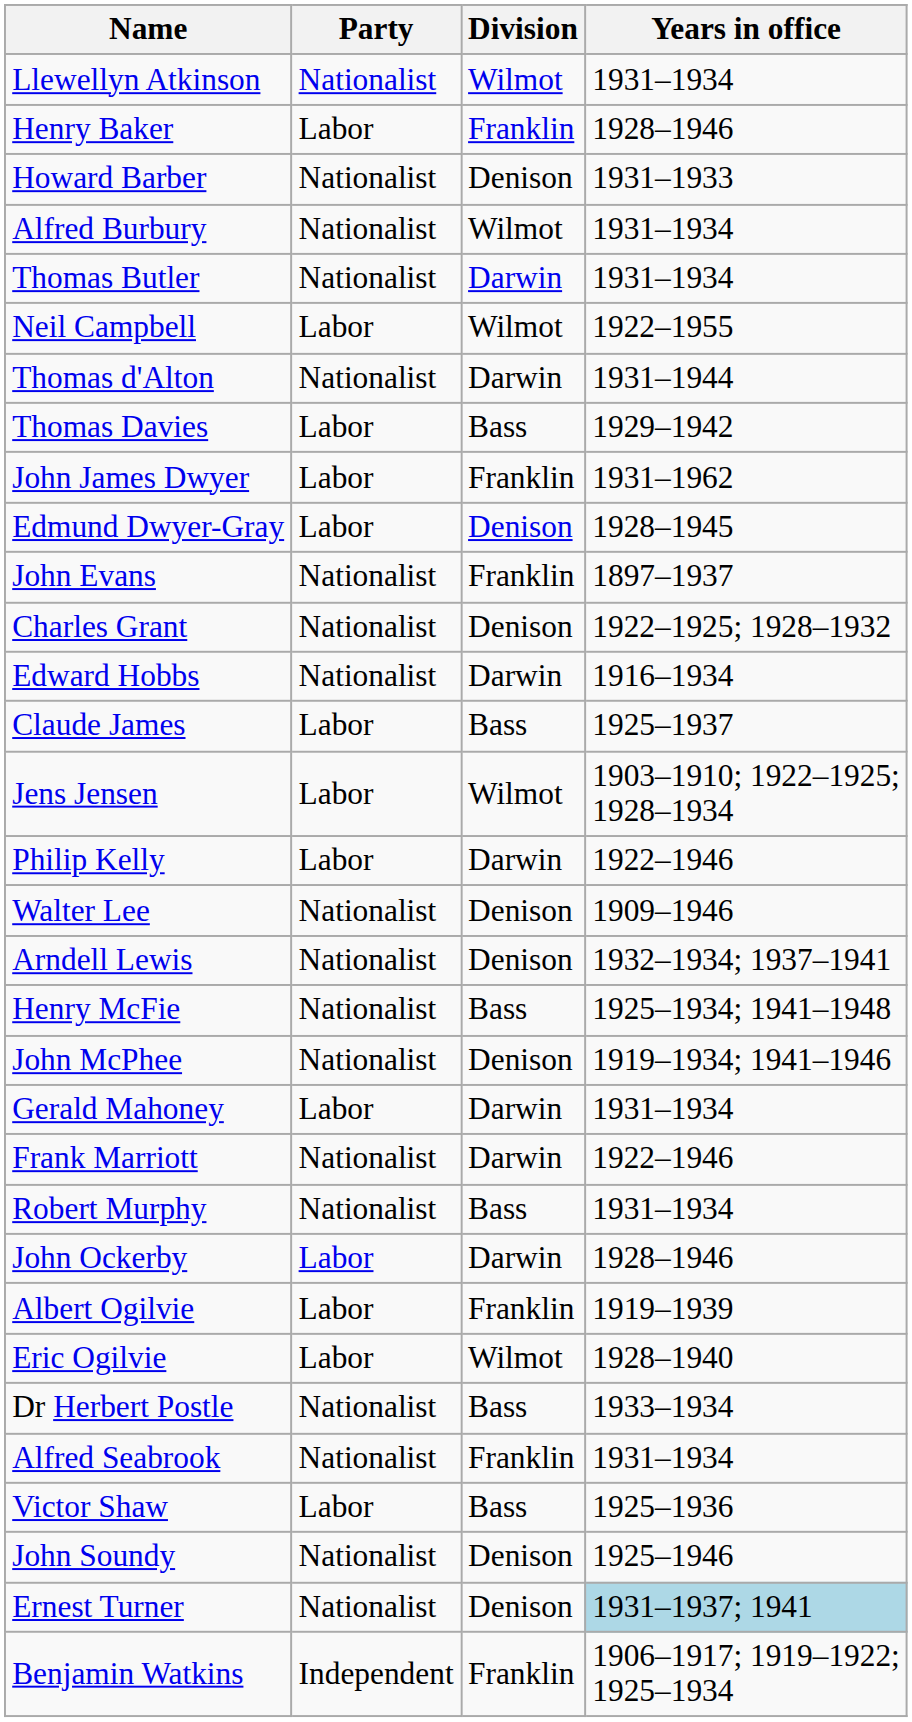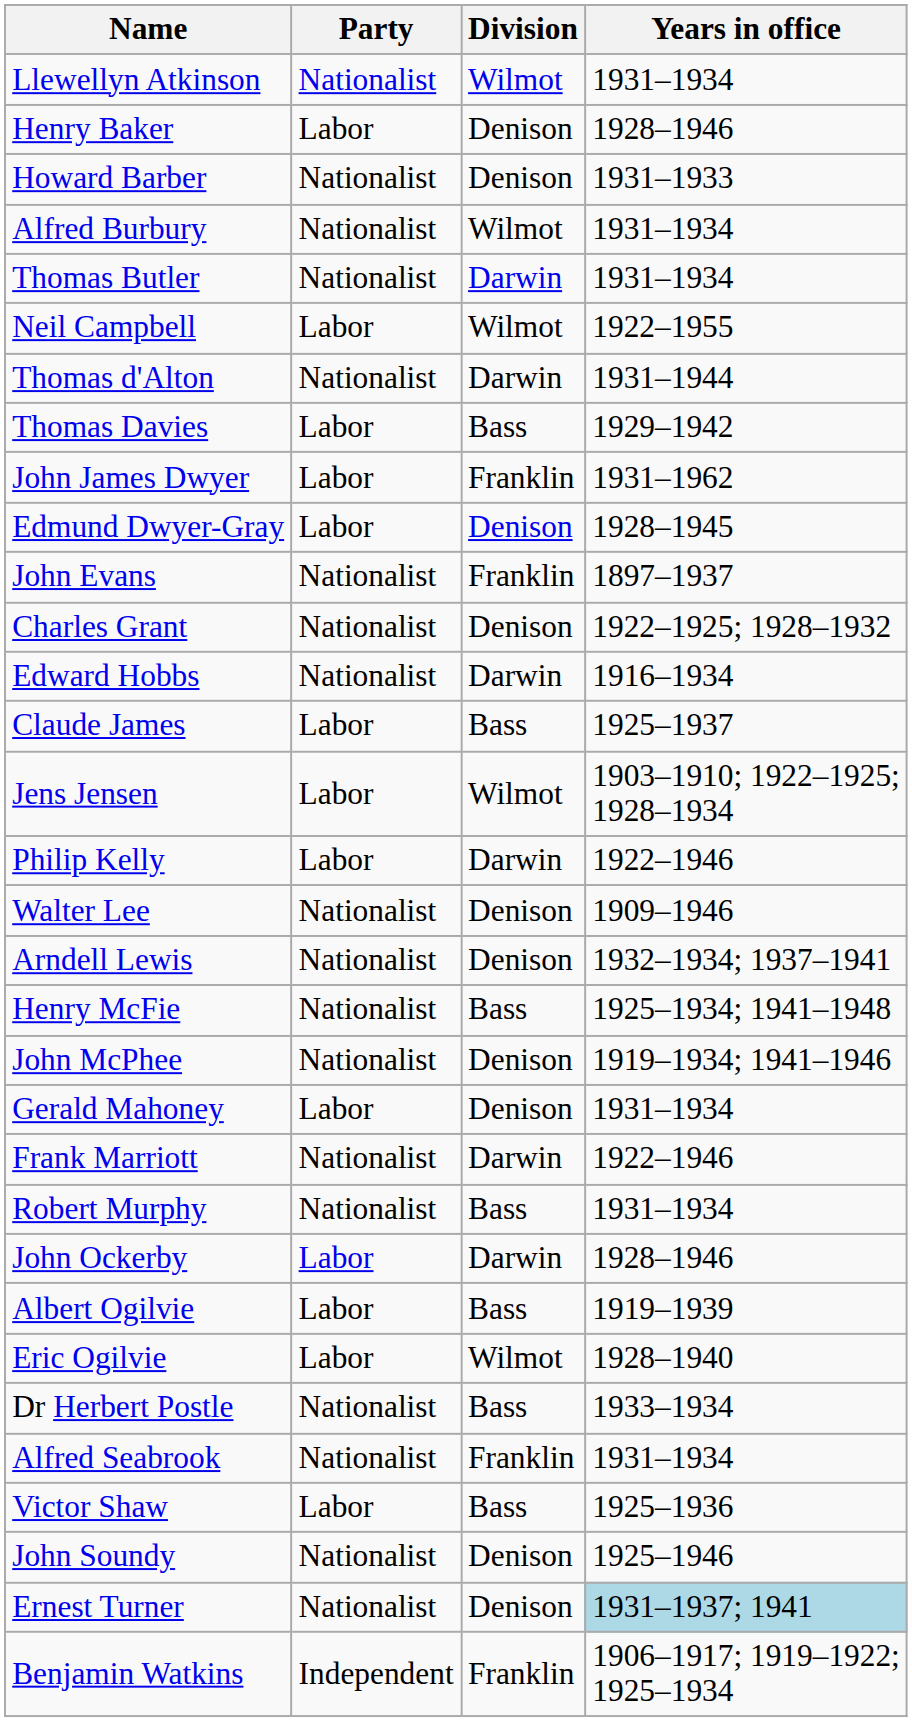 <table class="wikitable sortable">
 <tr>
 <th><strong>Name</strong></th>
 <th><strong>Party</strong></th>
 <th><strong>Division</strong></th>
 <th><strong>Years in office</strong></th>
 </tr>
 <tr>
 <td><a href='#'>Llewellyn Atkinson</a></td>
 <td><a href='#'>Nationalist</a></td>
 <td><a href='#'>Wilmot</a></td>
 <td>1931–1934</td>
 </tr>
 <tr>
 <td><a href='#'>Henry Baker</a></td>
 <td>Labor</td>
-<td><a href='#'>Franklin</a></td>
+<td>Denison</td>
 <td>1928–1946</td>
 </tr>
 <tr>
 <td><a href='#'>Howard Barber</a></td>
 <td>Nationalist</td>
 <td>Denison</td>
 <td>1931–1933</td>
 </tr>
 <tr>
 <td><a href='#'>Alfred Burbury</a></td>
 <td>Nationalist</td>
 <td>Wilmot</td>
 <td>1931–1934</td>
 </tr>
 <tr>
 <td><a href='#'>Thomas Butler</a></td>
 <td>Nationalist</td>
 <td><a href='#'>Darwin</a></td>
 <td>1931–1934</td>
 </tr>
 <tr>
 <td><a href='#'>Neil Campbell</a></td>
 <td>Labor</td>
 <td>Wilmot</td>
 <td>1922–1955</td>
 </tr>
 <tr>
 <td><a href='#'>Thomas d'Alton</a></td>
 <td>Nationalist</td>
 <td>Darwin</td>
 <td>1931–1944</td>
 </tr>
 <tr>
 <td><a href='#'>Thomas Davies</a></td>
 <td>Labor</td>
 <td>Bass</td>
 <td>1929–1942</td>
 </tr>
 <tr>
 <td><a href='#'>John James Dwyer</a></td>
 <td>Labor</td>
 <td>Franklin</td>
 <td>1931–1962</td>
 </tr>
 <tr>
 <td><a href='#'>Edmund Dwyer-Gray</a></td>
 <td>Labor</td>
 <td><a href='#'>Denison</a></td>
 <td>1928–1945</td>
 </tr>
 <tr>
 <td><a href='#'>John Evans</a></td>
 <td>Nationalist</td>
 <td>Franklin</td>
 <td>1897–1937</td>
 </tr>
 <tr>
 <td><a href='#'>Charles Grant</a></td>
 <td>Nationalist</td>
 <td>Denison</td>
 <td>1922–1925; 1928–1932</td>
 </tr>
 <tr>
 <td><a href='#'>Edward Hobbs</a></td>
 <td>Nationalist</td>
 <td>Darwin</td>
 <td>1916–1934</td>
 </tr>
 <tr>
 <td><a href='#'>Claude James</a></td>
 <td>Labor</td>
 <td>Bass</td>
 <td>1925–1937</td>
 </tr>
 <tr>
 <td><a href='#'>Jens Jensen</a></td>
 <td>Labor</td>
 <td>Wilmot</td>
 <td>1903–1910; 1922–1925;<br>1928–1934</td>
 </tr>
 <tr>
 <td><a href='#'>Philip Kelly</a></td>
 <td>Labor</td>
 <td>Darwin</td>
 <td>1922–1946</td>
 </tr>
 <tr>
 <td><a href='#'>Walter Lee</a></td>
 <td>Nationalist</td>
 <td>Denison</td>
 <td>1909–1946</td>
 </tr>
 <tr>
 <td><a href='#'>Arndell Lewis</a></td>
 <td>Nationalist</td>
 <td>Denison</td>
 <td>1932–1934; 1937–1941</td>
 </tr>
 <tr>
 <td><a href='#'>Henry McFie</a></td>
 <td>Nationalist</td>
 <td>Bass</td>
 <td>1925–1934; 1941–1948</td>
 </tr>
 <tr>
 <td><a href='#'>John McPhee</a></td>
 <td>Nationalist</td>
 <td>Denison</td>
 <td>1919–1934; 1941–1946</td>
 </tr>
 <tr>
 <td><a href='#'>Gerald Mahoney</a></td>
 <td>Labor</td>
-<td>Darwin</td>
+<td>Denison</td>
 <td>1931–1934</td>
 </tr>
 <tr>
 <td><a href='#'>Frank Marriott</a></td>
 <td>Nationalist</td>
 <td>Darwin</td>
 <td>1922–1946</td>
 </tr>
 <tr>
 <td><a href='#'>Robert Murphy</a></td>
 <td>Nationalist</td>
 <td>Bass</td>
 <td>1931–1934</td>
 </tr>
 <tr>
 <td><a href='#'>John Ockerby</a></td>
 <td><a href='#'>Labor</a></td>
 <td>Darwin</td>
 <td>1928–1946</td>
 </tr>
 <tr>
 <td><a href='#'>Albert Ogilvie</a></td>
 <td>Labor</td>
-<td>Franklin</td>
+<td>Bass</td>
 <td>1919–1939</td>
 </tr>
 <tr>
 <td><a href='#'>Eric Ogilvie</a></td>
 <td>Labor</td>
 <td>Wilmot</td>
 <td>1928–1940</td>
 </tr>
 <tr>
 <td>Dr <a href='#'>Herbert Postle</a></td>
 <td>Nationalist</td>
 <td>Bass</td>
 <td>1933–1934</td>
 </tr>
 <tr>
 <td><a href='#'>Alfred Seabrook</a></td>
 <td>Nationalist</td>
 <td>Franklin</td>
 <td>1931–1934</td>
 </tr>
 <tr>
 <td><a href='#'>Victor Shaw</a></td>
 <td>Labor</td>
 <td>Bass</td>
 <td>1925–1936</td>
 </tr>
 <tr>
 <td><a href='#'>John Soundy</a></td>
 <td>Nationalist</td>
 <td>Denison</td>
 <td>1925–1946</td>
 </tr>
 <tr>
 <td><a href='#'>Ernest Turner</a></td>
 <td>Nationalist</td>
 <td>Denison</td>
 <td style="background: lightblue;">1931–1937; 1941</td>
 </tr>
 <tr>
 <td><a href='#'>Benjamin Watkins</a></td>
 <td>Independent</td>
 <td>Franklin</td>
 <td>1906–1917; 1919–1922;<br>1925–1934</td>
 </tr>
 </table>
